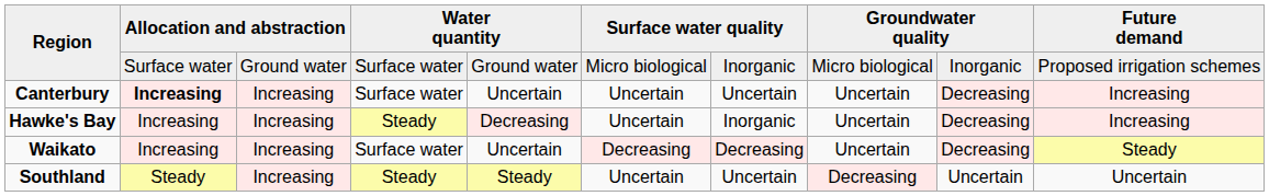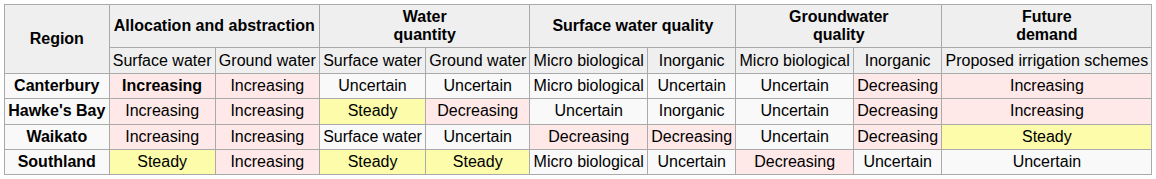 <table class="wikitable" style="text-align:center">
 <tr style="background:#efefef;">
 <td rowspan="2"><strong>Region</strong></td>
 <td colspan="2"><strong>Allocation and abstraction</strong></td>
 <td colspan="2"><strong>Water <br> quantity</strong></td>
 <td colspan="2"><strong>Surface water quality</strong></td>
 <td colspan="2"><strong>Groundwater <br> quality</strong></td>
 <td><strong>Future <br> demand</strong></td>
 </tr>
 <tr style="background:#efefef;">
 <td>Surface water</td>
 <td>Ground water</td>
 <td>Surface water</td>
 <td>Ground water</td>
 <td>Micro biological</td>
 <td>Inorganic</td>
 <td>Micro biological</td>
 <td>Inorganic</td>
 <td>Proposed irrigation schemes</td>
 </tr>
 <tr>
 <td><strong>Canterbury</strong></td>
 <td bgcolor=#FFE8E8><strong>Increasing</strong></td>
 <td bgcolor=#FFE8E8>Increasing</td>
-<td>Surface water</td>
 <td>Uncertain</td>
 <td>Uncertain</td>
+<td>Micro biological</td>
 <td>Uncertain</td>
 <td>Uncertain</td>
 <td bgcolor=#FFE8E8>Decreasing</td>
 <td bgcolor=#FFE8E8>Increasing</td>
 </tr>
 <tr>
 <td><strong>Hawke's Bay</strong></td>
 <td bgcolor=#FFE8E8>Increasing</td>
 <td bgcolor=#FFE8E8>Increasing</td>
 <td bgcolor=#FCFCAA>Steady</td>
 <td bgcolor=#FFE8E8>Decreasing</td>
 <td>Uncertain</td>
 <td>Inorganic</td>
 <td>Uncertain</td>
 <td bgcolor=#FFE8E8>Decreasing</td>
 <td bgcolor=#FFE8E8>Increasing</td>
 </tr>
 <tr>
 <td><strong>Waikato</strong></td>
 <td bgcolor=#FFE8E8>Increasing</td>
 <td bgcolor=#FFE8E8>Increasing</td>
 <td>Surface water</td>
 <td>Uncertain</td>
 <td bgcolor=#FFE8E8>Decreasing</td>
 <td bgcolor=#FFE8E8>Decreasing</td>
 <td>Uncertain</td>
 <td bgcolor=#FFE8E8>Decreasing</td>
 <td bgcolor=#FCFCAA>Steady</td>
 </tr>
 <tr>
 <td><strong>Southland</strong></td>
 <td bgcolor=#FCFCAA>Steady</td>
 <td bgcolor=#FFE8E8>Increasing</td>
 <td bgcolor=#FCFCAA>Steady</td>
 <td bgcolor=#FCFCAA>Steady</td>
-<td>Uncertain</td>
+<td>Micro biological</td>
 <td>Uncertain</td>
 <td bgcolor=#FFE8E8>Decreasing</td>
 <td>Uncertain</td>
 <td>Uncertain</td>
 </tr>
 </table>
